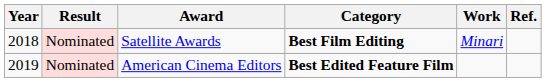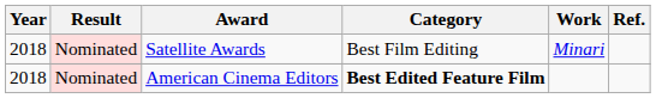 <table class="wikitable">
 <tr>
 <th>Year</th>
 <th>Result</th>
 <th>Award</th>
 <th>Category</th>
 <th>Work</th>
 <th>Ref.</th>
 </tr>
 <tr>
 <td rowspan="1">2018</td>
 <td style="background: #ffdddd">Nominated</td>
 <td><a href='#'>Satellite Awards</a></td>
-<td><strong>Best Film Editing</strong></td>
+<td>Best Film Editing</td>
 <td rowspan="2"><em><a href='#'>Minari</a></em></td>
 <td></td>
 </tr>
 <tr>
 </tr>
 <tr>
-<td rowspan="1">2019</td>
+<td rowspan="1">2018</td>
 <td style="background: #ffdddd">Nominated</td>
 <td><a href='#'>American Cinema Editors</a></td>
 <td><strong>Best Edited Feature Film</strong></td>
 <td></td>
 </tr>
 </table>
